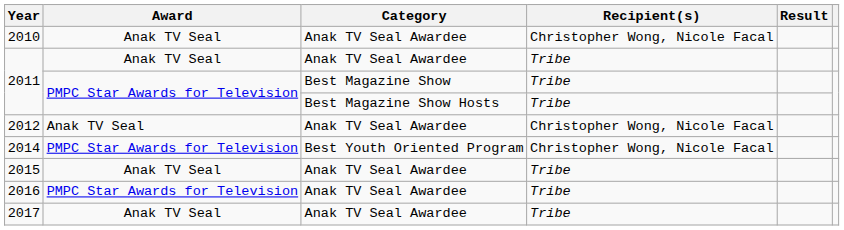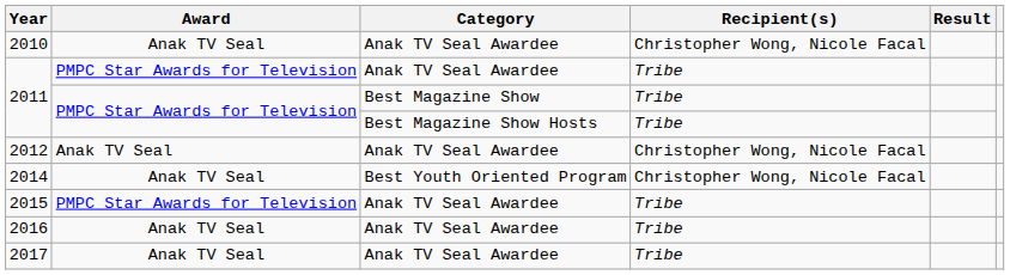 <table class="wikitable sortable plainrowheaders">
 <tr>
 <th scope="col">Year</th>
 <th scope="col">Award</th>
 <th scope="col">Category</th>
 <th scope="col">Recipient(s)</th>
 <th scope="col">Result</th>
 <th scope="col" class="unsortable"></th>
 </tr>
 <tr>
 <td>2010</td>
 <td align="center">Anak TV Seal</td>
 <td>Anak TV Seal Awardee</td>
 <td>Christopher Wong, Nicole Facal</td>
 <td></td>
 <td></td>
 </tr>
 <tr>
 <td rowspan="3">2011</td>
-<td align="center">Anak TV Seal</td>
+<td><a href='#'>PMPC Star Awards for Television</a></td>
 <td>Anak TV Seal Awardee</td>
 <td><em>Tribe</em></td>
 <td></td>
 <td></td>
 </tr>
 <tr>
 <td rowspan="2"><a href='#'>PMPC Star Awards for Television</a></td>
 <td>Best Magazine Show</td>
 <td><em>Tribe</em></td>
 <td></td>
 <td rowspan="2"></td>
 </tr>
 <tr>
 <td>Best Magazine Show Hosts</td>
 <td><em>Tribe</em></td>
 <td></td>
 </tr>
 <tr>
 <td>2012</td>
 <td>Anak TV Seal</td>
 <td>Anak TV Seal Awardee</td>
 <td>Christopher Wong, Nicole Facal</td>
 <td></td>
 <td></td>
 </tr>
 <tr>
 <td>2014</td>
-<td><a href='#'>PMPC Star Awards for Television</a></td>
+<td align="center">Anak TV Seal</td>
 <td>Best Youth Oriented Program</td>
 <td>Christopher Wong, Nicole Facal</td>
 <td></td>
 <td></td>
 </tr>
 <tr>
 <td>2015</td>
-<td align="center">Anak TV Seal</td>
+<td><a href='#'>PMPC Star Awards for Television</a></td>
 <td>Anak TV Seal Awardee</td>
 <td><em>Tribe</em></td>
 <td></td>
 <td></td>
 </tr>
 <tr>
 <td>2016</td>
-<td><a href='#'>PMPC Star Awards for Television</a></td>
+<td align="center">Anak TV Seal</td>
 <td>Anak TV Seal Awardee</td>
 <td><em>Tribe</em></td>
 <td></td>
 <td></td>
 </tr>
 <tr>
 <td>2017</td>
 <td align="center">Anak TV Seal</td>
 <td>Anak TV Seal Awardee</td>
 <td><em>Tribe</em></td>
 <td></td>
 <td></td>
 </tr>
 </table>
